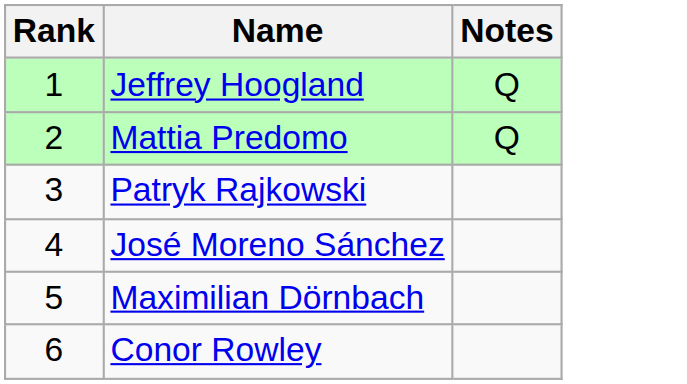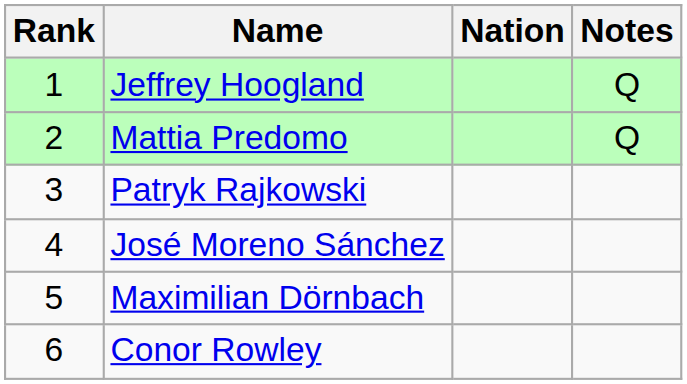 <table class="wikitable sortable" style="text-align:center">
 <tr>
 <th>Rank</th>
 <th>Name</th>
+<th>Nation</th>
 <th>Notes</th>
 </tr>
 <tr bgcolor=bbffbb>
 <td>1</td>
 <td align=left><a href='#'>Jeffrey Hoogland</a></td>
+<td align=left></td>
 <td>Q</td>
 </tr>
 <tr bgcolor=bbffbb>
 <td>2</td>
 <td align=left><a href='#'>Mattia Predomo</a></td>
+<td align=left></td>
 <td>Q</td>
 </tr>
 <tr>
 <td>3</td>
 <td align=left><a href='#'>Patryk Rajkowski</a></td>
+<td align=left></td>
 <td></td>
 </tr>
 <tr>
 <td>4</td>
 <td align=left><a href='#'>José Moreno Sánchez</a></td>
+<td align=left></td>
 <td></td>
 </tr>
 <tr>
 <td>5</td>
 <td align=left><a href='#'>Maximilian Dörnbach</a></td>
+<td align=left></td>
 <td></td>
 </tr>
 <tr>
 <td>6</td>
 <td align=left><a href='#'>Conor Rowley</a></td>
+<td align=left></td>
 <td></td>
 </tr>
 </table>
